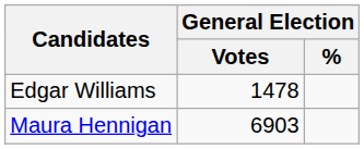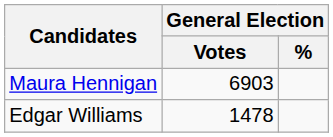 <table class=wikitable>
 <tr>
 <th colspan=1 rowspan=2><strong>Candidates</strong></th>
 <th colspan=2><strong>General Election</strong></th>
 </tr>
 <tr>
 <th>Votes</th>
 <th>%</th>
 </tr>
 <tr>
+<td><a href='#'>Maura Hennigan</a></td>
+<td align="right">6903</td>
+<td align="right"></td>
+</tr>
+<tr>
 <td>Edgar Williams</td>
 <td align="right">1478</td>
 <td align="right"></td>
 </tr>
-<tr>
-<td><a href='#'>Maura Hennigan</a></td>
-<td align="right">6903</td>
-<td align="right"></td>
-</tr>
 </table>
